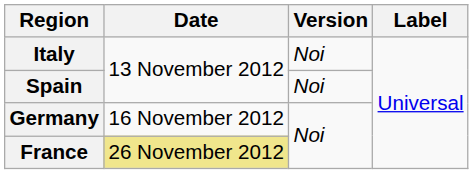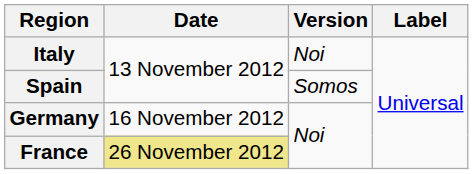 <table class="wikitable plainrowheaders">
 <tr>
 <th>Region</th>
 <th>Date</th>
 <th>Version</th>
 <th>Label</th>
 </tr>
 <tr>
 <th scope="row">Italy</th>
 <td rowspan="2">13 November 2012</td>
 <td><em>Noi</em></td>
 <td rowspan="4"><a href='#'>Universal</a></td>
 </tr>
 <tr>
 <th scope="row">Spain</th>
-<td><em>Noi</em></td>
+<td><em>Somos</em></td>
 </tr>
 <tr>
 <th scope="row">Germany</th>
 <td>16 November 2012</td>
 <td rowspan="2"><em>Noi</em></td>
 </tr>
 <tr>
 <th scope="row">France</th>
 <td style="background: khaki;">26 November 2012</td>
 </tr>
 </table>
